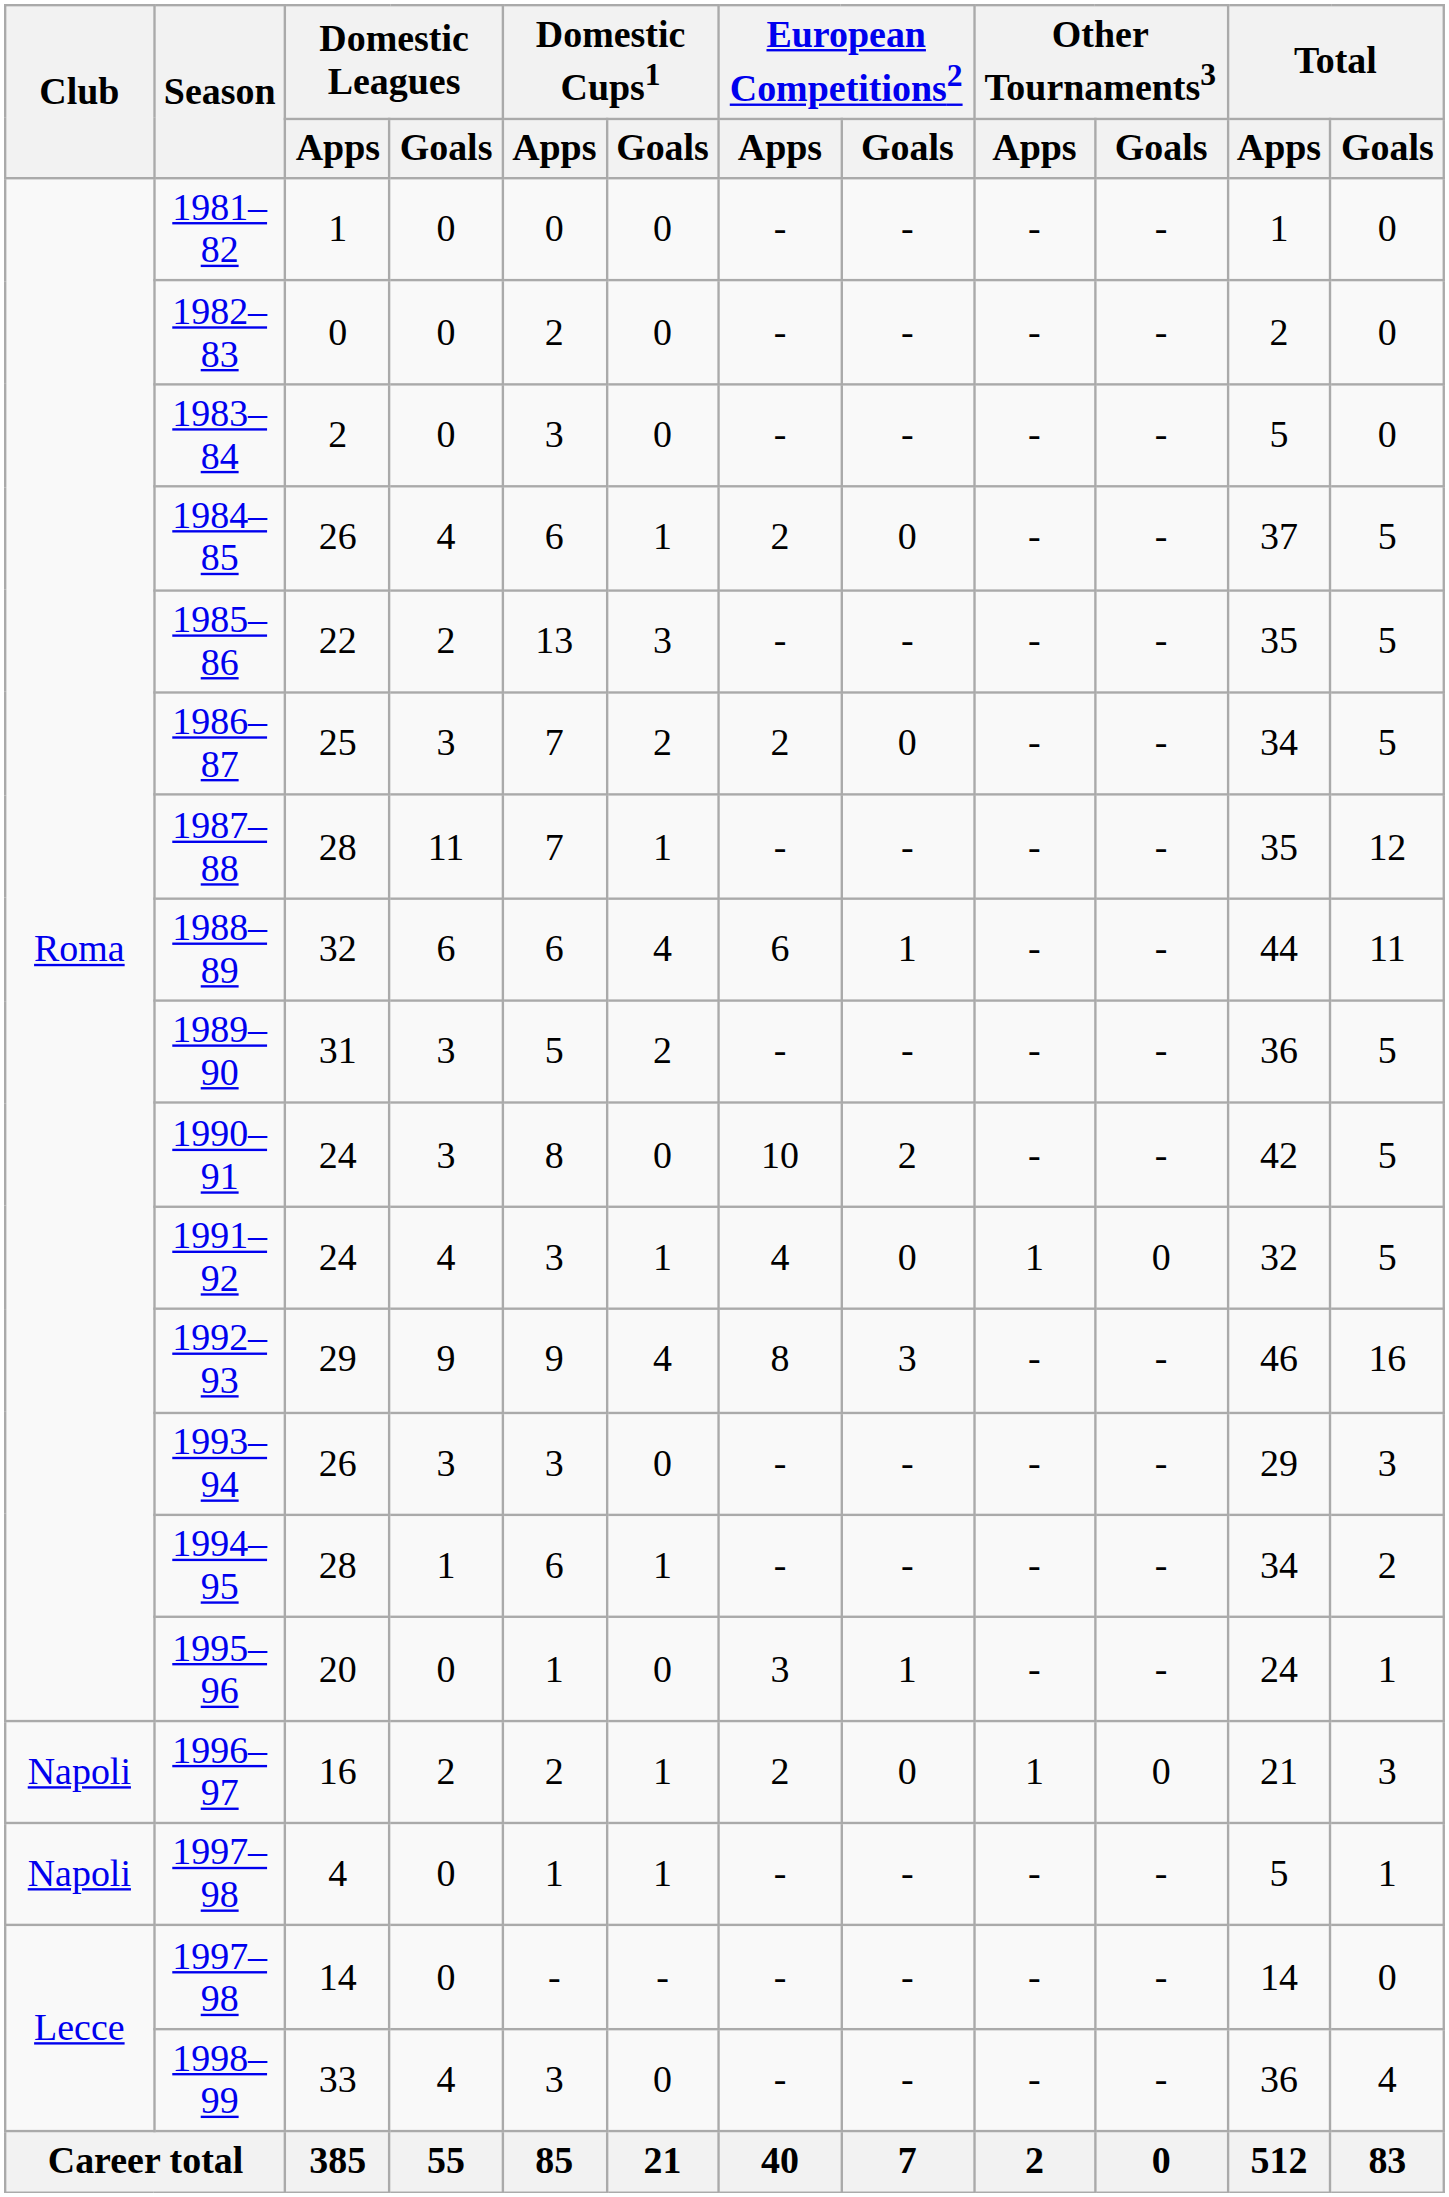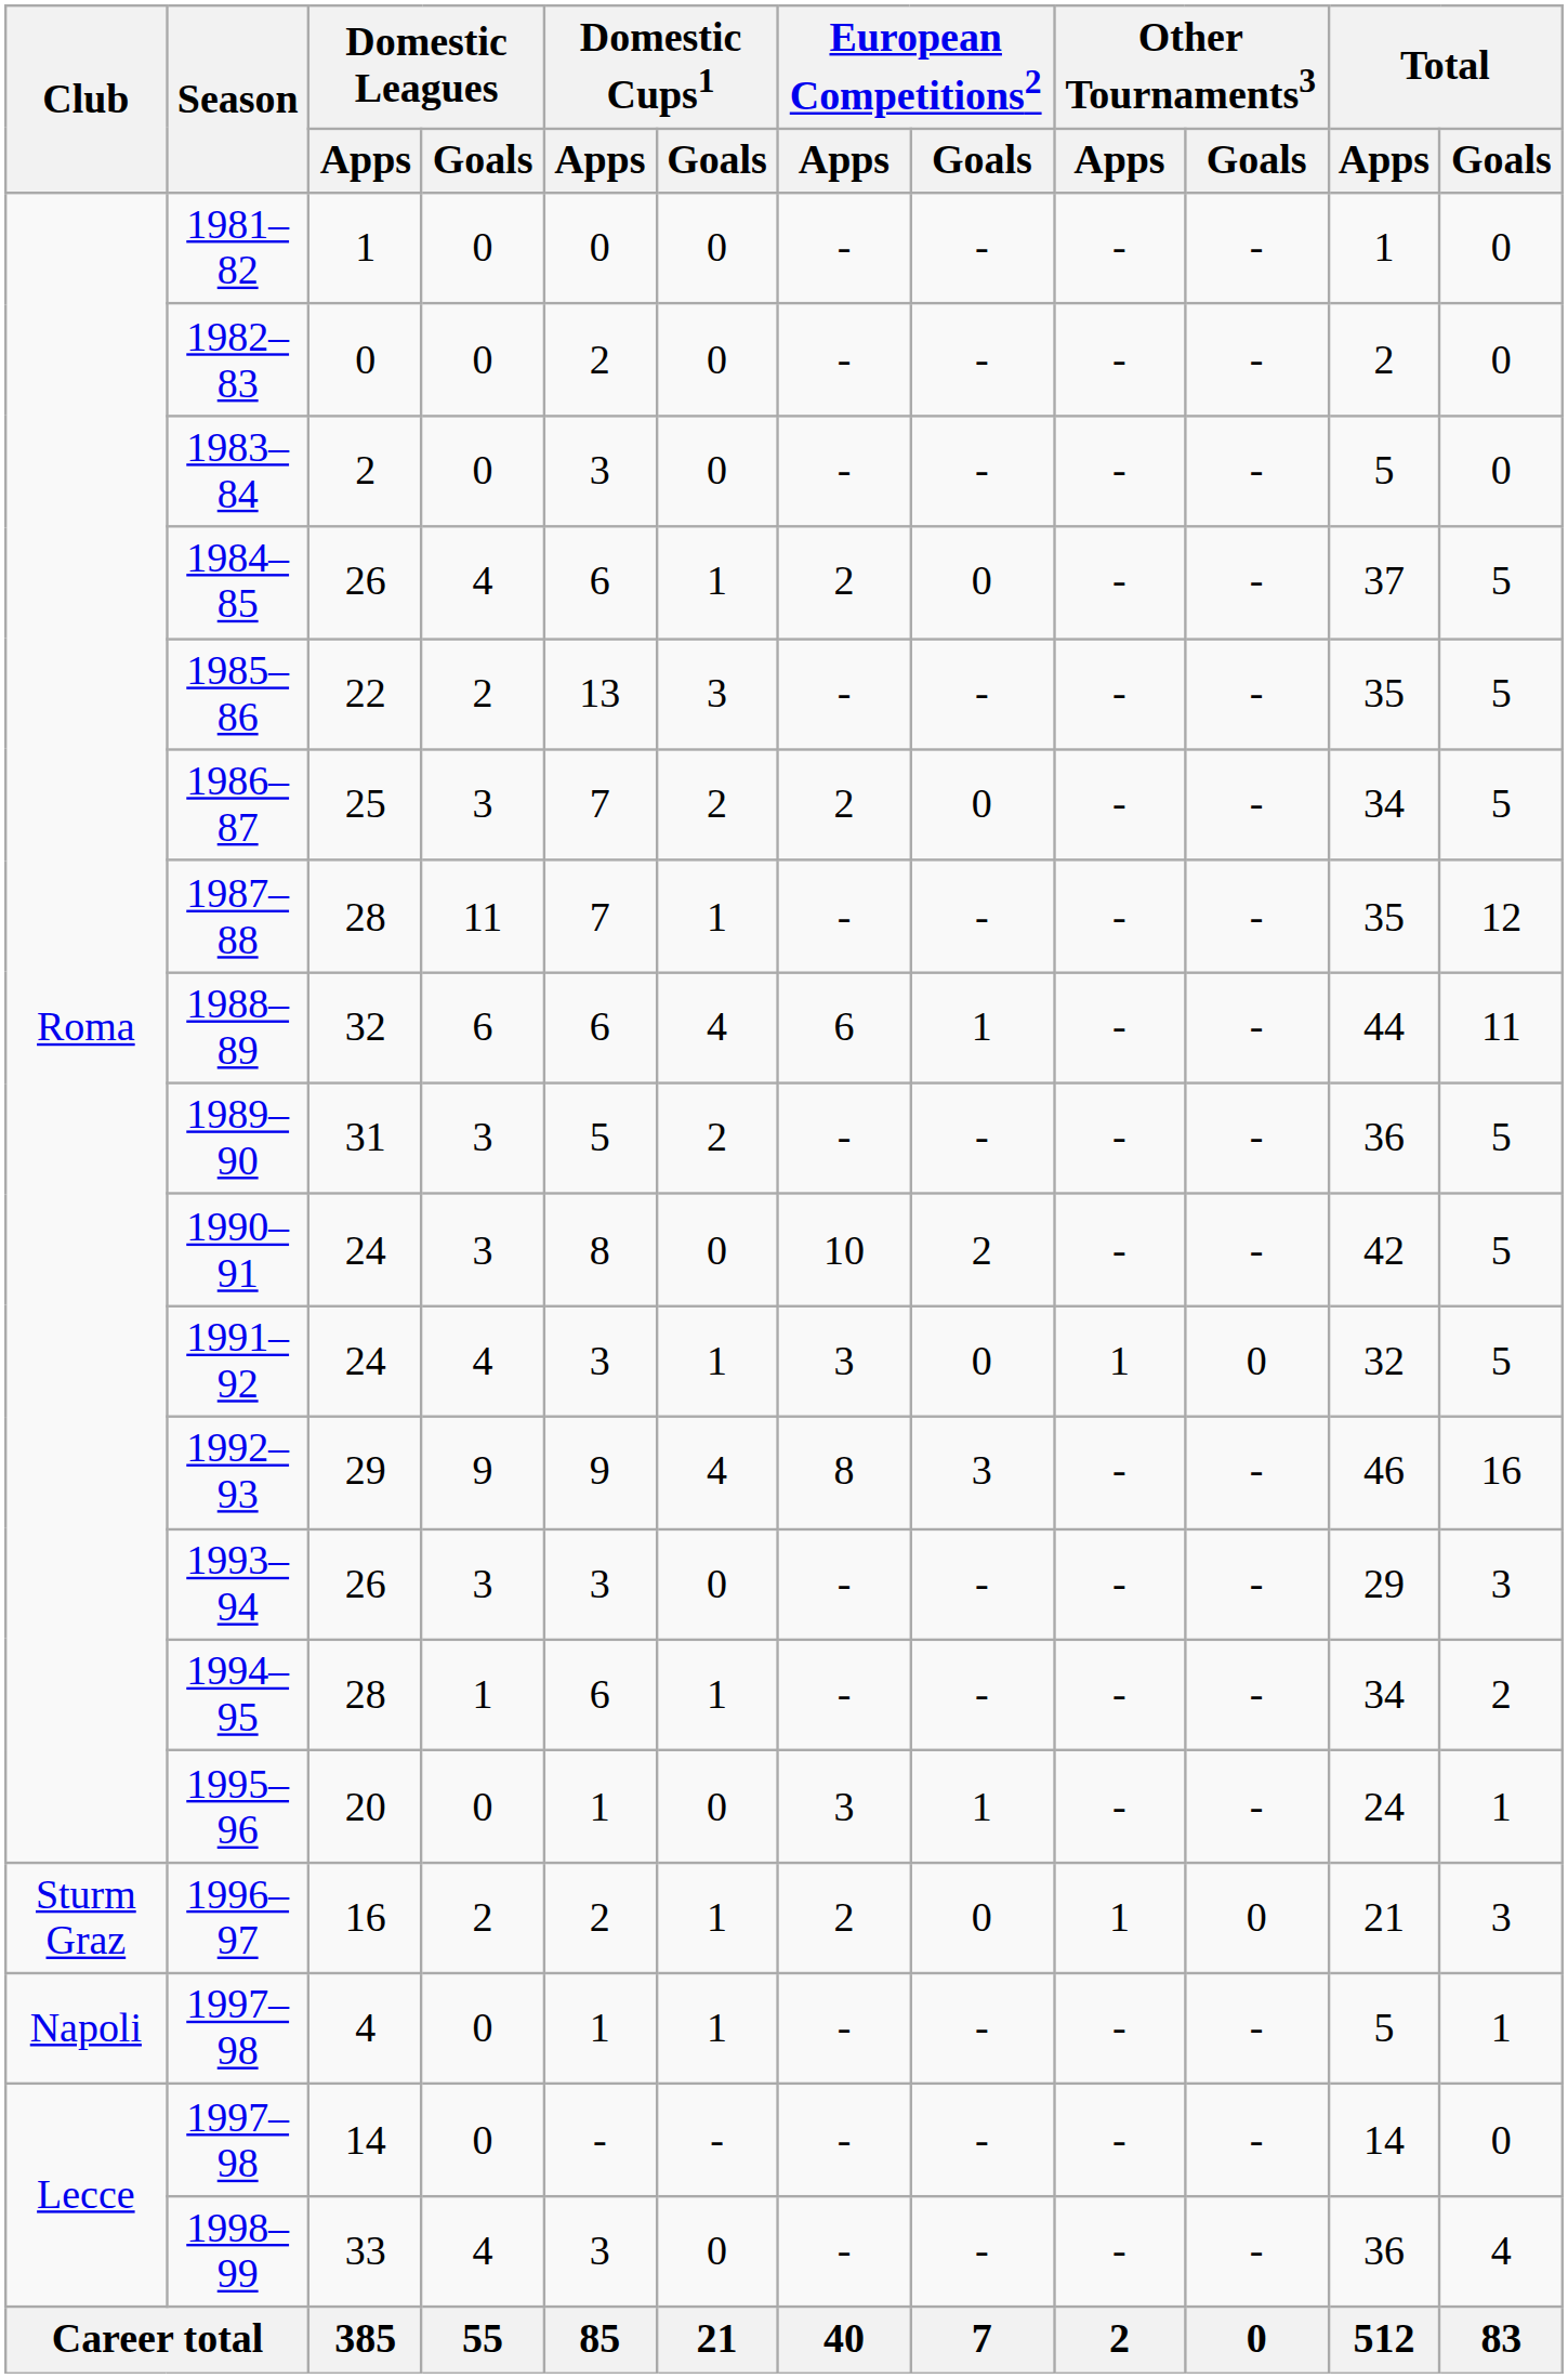 <table class="wikitable" style="text-align: center">
 <tr>
 <th rowspan=2 width=10%>Club</th>
 <th rowspan=2 width=7%>Season</th>
 <th colspan=2 width=10%>Domestic<br>Leagues</th>
 <th colspan=2 width=10%>Domestic Cups<sup>1</sup></th>
 <th colspan=2 width=10%><a href='#'>European<br>Competitions<sup>2</sup></a></th>
 <th colspan=2 width=10%>Other Tournaments<sup>3</sup></th>
 <th colspan=2 width=10%>Total</th>
 </tr>
 <tr>
 <th>Apps</th>
 <th>Goals</th>
 <th>Apps</th>
 <th>Goals</th>
 <th>Apps</th>
 <th>Goals</th>
 <th>Apps</th>
 <th>Goals</th>
 <th>Apps</th>
 <th>Goals</th>
 </tr>
 <tr>
 <td rowspan="15"><a href='#'>Roma</a></td>
 <td><a href='#'>1981–82</a></td>
 <td>1</td>
 <td>0</td>
 <td>0</td>
 <td>0</td>
 <td>-</td>
 <td>-</td>
 <td>-</td>
 <td>-</td>
 <td>1</td>
 <td>0</td>
 </tr>
 <tr>
 <td><a href='#'>1982–83</a></td>
 <td>0</td>
 <td>0</td>
 <td>2</td>
 <td>0</td>
 <td>-</td>
 <td>-</td>
 <td>-</td>
 <td>-</td>
 <td>2</td>
 <td>0</td>
 </tr>
 <tr>
 <td><a href='#'>1983–84</a></td>
 <td>2</td>
 <td>0</td>
 <td>3</td>
 <td>0</td>
 <td>-</td>
 <td>-</td>
 <td>-</td>
 <td>-</td>
 <td>5</td>
 <td>0</td>
 </tr>
 <tr>
 <td><a href='#'>1984–85</a></td>
 <td>26</td>
 <td>4</td>
 <td>6</td>
 <td>1</td>
 <td>2</td>
 <td>0</td>
 <td>-</td>
 <td>-</td>
 <td>37</td>
 <td>5</td>
 </tr>
 <tr>
 <td><a href='#'>1985–86</a></td>
 <td>22</td>
 <td>2</td>
 <td>13</td>
 <td>3</td>
 <td>-</td>
 <td>-</td>
 <td>-</td>
 <td>-</td>
 <td>35</td>
 <td>5</td>
 </tr>
 <tr>
 <td><a href='#'>1986–87</a></td>
 <td>25</td>
 <td>3</td>
 <td>7</td>
 <td>2</td>
 <td>2</td>
 <td>0</td>
 <td>-</td>
 <td>-</td>
 <td>34</td>
 <td>5</td>
 </tr>
 <tr>
 <td><a href='#'>1987–88</a></td>
 <td>28</td>
 <td>11</td>
 <td>7</td>
 <td>1</td>
 <td>-</td>
 <td>-</td>
 <td>-</td>
 <td>-</td>
 <td>35</td>
 <td>12</td>
 </tr>
 <tr>
 <td><a href='#'>1988–89</a></td>
 <td>32</td>
 <td>6</td>
 <td>6</td>
 <td>4</td>
 <td>6</td>
 <td>1</td>
 <td>-</td>
 <td>-</td>
 <td>44</td>
 <td>11</td>
 </tr>
 <tr>
 <td><a href='#'>1989–90</a></td>
 <td>31</td>
 <td>3</td>
 <td>5</td>
 <td>2</td>
 <td>-</td>
 <td>-</td>
 <td>-</td>
 <td>-</td>
 <td>36</td>
 <td>5</td>
 </tr>
 <tr>
 <td><a href='#'>1990–91</a></td>
 <td>24</td>
 <td>3</td>
 <td>8</td>
 <td>0</td>
 <td>10</td>
 <td>2</td>
 <td>-</td>
 <td>-</td>
 <td>42</td>
 <td>5</td>
 </tr>
 <tr>
 <td><a href='#'>1991–92</a></td>
 <td>24</td>
 <td>4</td>
 <td>3</td>
 <td>1</td>
-<td>4</td>
+<td>3</td>
 <td>0</td>
 <td>1</td>
 <td>0</td>
 <td>32</td>
 <td>5</td>
 </tr>
 <tr>
 <td><a href='#'>1992–93</a></td>
 <td>29</td>
 <td>9</td>
 <td>9</td>
 <td>4</td>
 <td>8</td>
 <td>3</td>
 <td>-</td>
 <td>-</td>
 <td>46</td>
 <td>16</td>
 </tr>
 <tr>
 <td><a href='#'>1993–94</a></td>
 <td>26</td>
 <td>3</td>
 <td>3</td>
 <td>0</td>
 <td>-</td>
 <td>-</td>
 <td>-</td>
 <td>-</td>
 <td>29</td>
 <td>3</td>
 </tr>
 <tr>
 <td><a href='#'>1994–95</a></td>
 <td>28</td>
 <td>1</td>
 <td>6</td>
 <td>1</td>
 <td>-</td>
 <td>-</td>
 <td>-</td>
 <td>-</td>
 <td>34</td>
 <td>2</td>
 </tr>
 <tr>
 <td><a href='#'>1995–96</a></td>
 <td>20</td>
 <td>0</td>
 <td>1</td>
 <td>0</td>
 <td>3</td>
 <td>1</td>
 <td>-</td>
 <td>-</td>
 <td>24</td>
 <td>1</td>
 </tr>
 <tr>
-<td><a href='#'>Napoli</a></td>
+<td><a href='#'>Sturm Graz</a></td>
 <td><a href='#'>1996–97</a></td>
 <td>16</td>
 <td>2</td>
 <td>2</td>
 <td>1</td>
 <td>2</td>
 <td>0</td>
 <td>1</td>
 <td>0</td>
 <td>21</td>
 <td>3</td>
 </tr>
 <tr>
 <td><a href='#'>Napoli</a></td>
 <td><a href='#'>1997–98</a></td>
 <td>4</td>
 <td>0</td>
 <td>1</td>
 <td>1</td>
 <td>-</td>
 <td>-</td>
 <td>-</td>
 <td>-</td>
 <td>5</td>
 <td>1</td>
 </tr>
 <tr>
 <td rowspan="2"><a href='#'>Lecce</a></td>
 <td><a href='#'>1997–98</a></td>
 <td>14</td>
 <td>0</td>
 <td>-</td>
 <td>-</td>
 <td>-</td>
 <td>-</td>
 <td>-</td>
 <td>-</td>
 <td>14</td>
 <td>0</td>
 </tr>
 <tr>
 <td><a href='#'>1998–99</a></td>
 <td>33</td>
 <td>4</td>
 <td>3</td>
 <td>0</td>
 <td>-</td>
 <td>-</td>
 <td>-</td>
 <td>-</td>
 <td>36</td>
 <td>4</td>
 </tr>
 <tr>
 <th colspan="2">Career total</th>
 <th>385</th>
 <th>55</th>
 <th>85</th>
 <th>21</th>
 <th>40</th>
 <th>7</th>
 <th>2</th>
 <th>0</th>
 <th>512</th>
 <th>83</th>
 </tr>
 </table>
